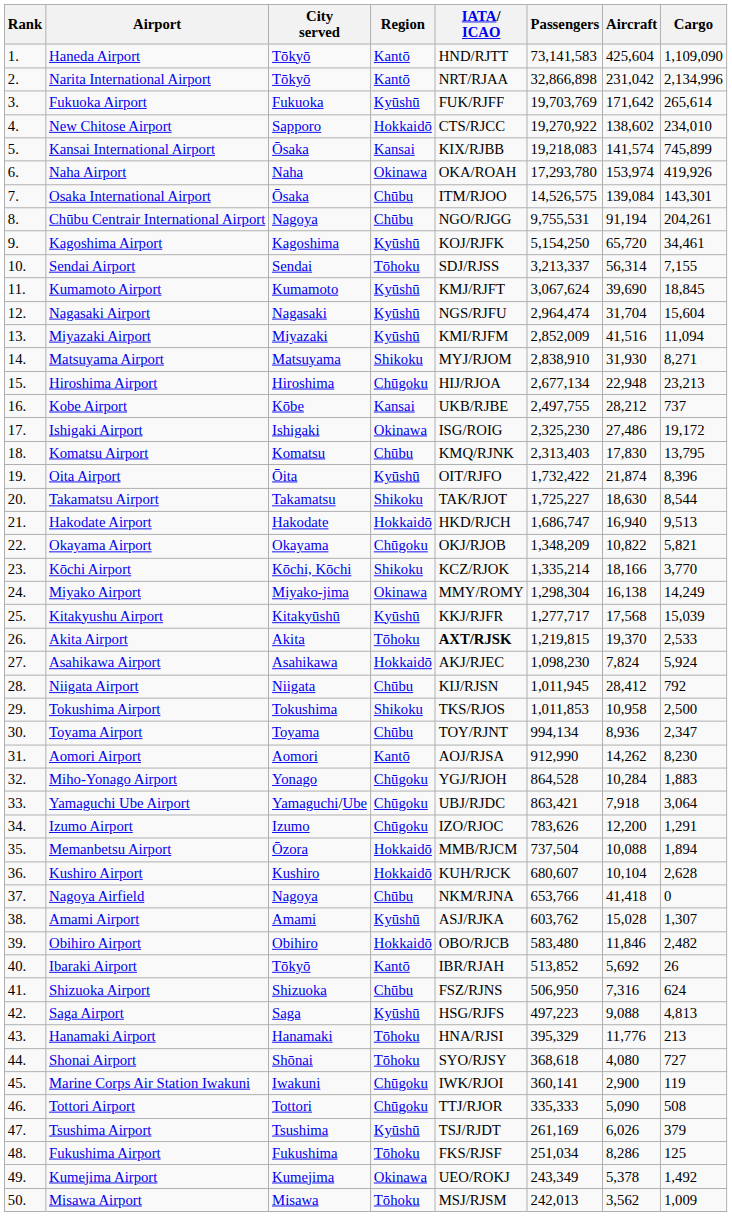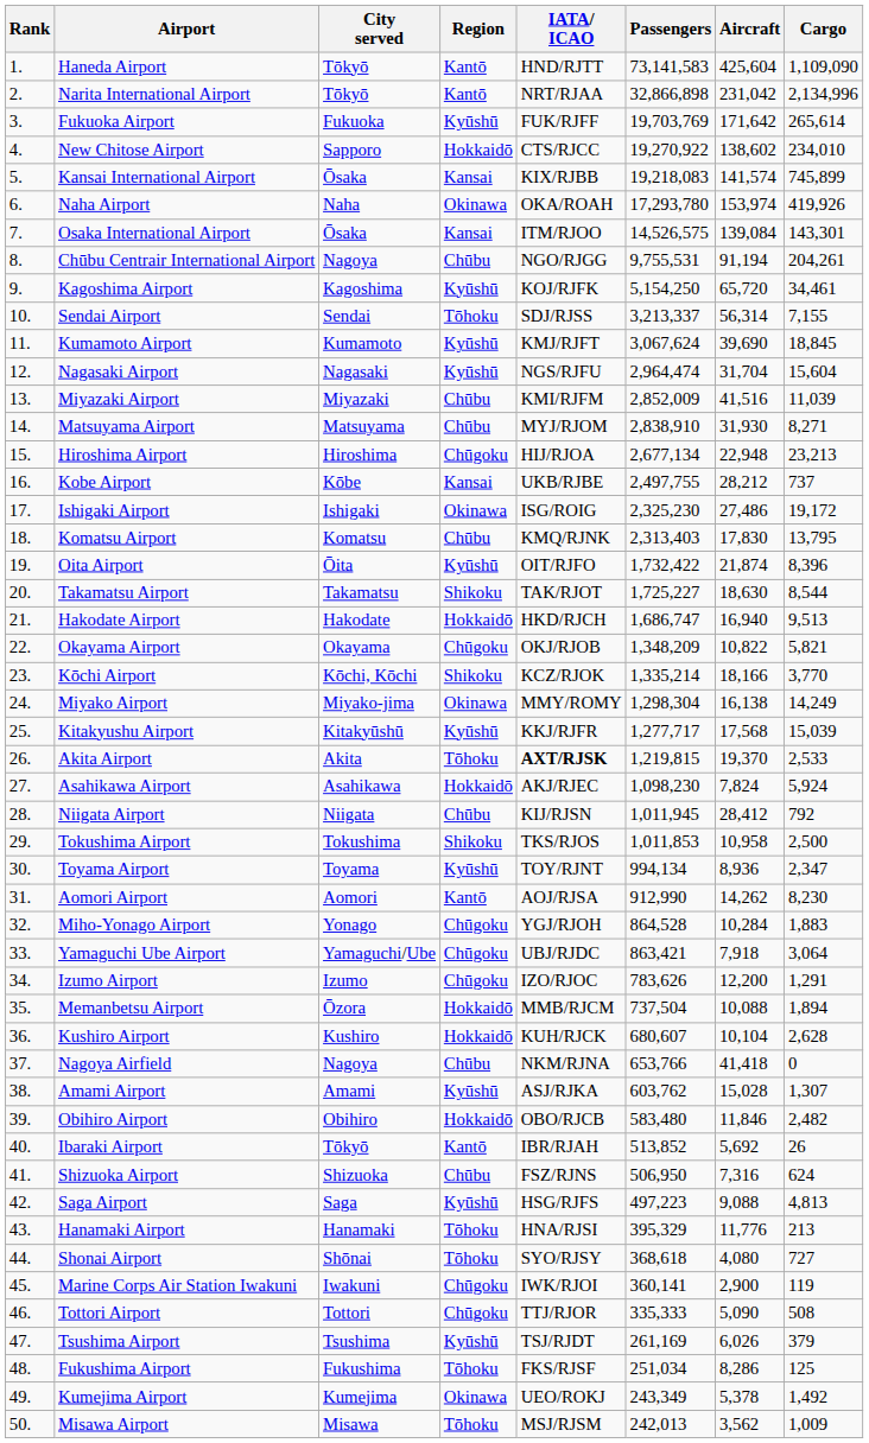 <table class="wikitable sortable">
 <tr>
 <th>Rank</th>
 <th>Airport</th>
 <th>City<br>served</th>
 <th>Region</th>
 <th><a href='#'>IATA</a>/<br><a href='#'>ICAO</a></th>
 <th>Passengers</th>
 <th>Aircraft</th>
 <th>Cargo</th>
 </tr>
 <tr>
 <td>1.</td>
 <td><a href='#'>Haneda Airport</a></td>
 <td><a href='#'>Tōkyō</a></td>
 <td><a href='#'>Kantō</a></td>
 <td>HND/RJTT</td>
 <td>73,141,583</td>
 <td>425,604</td>
 <td>1,109,090</td>
 </tr>
 <tr>
 <td>2.</td>
 <td><a href='#'>Narita International Airport</a></td>
 <td><a href='#'>Tōkyō</a></td>
 <td><a href='#'>Kantō</a></td>
 <td>NRT/RJAA</td>
 <td>32,866,898</td>
 <td>231,042</td>
 <td>2,134,996</td>
 </tr>
 <tr>
 <td>3.</td>
 <td><a href='#'>Fukuoka Airport</a></td>
 <td><a href='#'>Fukuoka</a></td>
 <td><a href='#'>Kyūshū</a></td>
 <td>FUK/RJFF</td>
 <td>19,703,769</td>
 <td>171,642</td>
 <td>265,614</td>
 </tr>
 <tr>
 <td>4.</td>
 <td><a href='#'>New Chitose Airport</a></td>
 <td><a href='#'>Sapporo</a></td>
 <td><a href='#'>Hokkaidō</a></td>
 <td>CTS/RJCC</td>
 <td>19,270,922</td>
 <td>138,602</td>
 <td>234,010</td>
 </tr>
 <tr>
 <td>5.</td>
 <td><a href='#'>Kansai International Airport</a></td>
 <td><a href='#'>Ōsaka</a></td>
 <td><a href='#'>Kansai</a></td>
 <td>KIX/RJBB</td>
 <td>19,218,083</td>
 <td>141,574</td>
 <td>745,899</td>
 </tr>
 <tr>
 <td>6.</td>
 <td><a href='#'>Naha Airport</a></td>
 <td><a href='#'>Naha</a></td>
 <td><a href='#'>Okinawa</a></td>
 <td>OKA/ROAH</td>
 <td>17,293,780</td>
 <td>153,974</td>
 <td>419,926</td>
 </tr>
 <tr>
 <td>7.</td>
 <td><a href='#'>Osaka International Airport</a></td>
 <td><a href='#'>Ōsaka</a></td>
-<td><a href='#'>Chūbu</a></td>
+<td><a href='#'>Kansai</a></td>
 <td>ITM/RJOO</td>
 <td>14,526,575</td>
 <td>139,084</td>
 <td>143,301</td>
 </tr>
 <tr>
 <td>8.</td>
 <td><a href='#'>Chūbu Centrair International Airport</a></td>
 <td><a href='#'>Nagoya</a></td>
 <td><a href='#'>Chūbu</a></td>
 <td>NGO/RJGG</td>
 <td>9,755,531</td>
 <td>91,194</td>
 <td>204,261</td>
 </tr>
 <tr>
 <td>9.</td>
 <td><a href='#'>Kagoshima Airport</a></td>
 <td><a href='#'>Kagoshima</a></td>
 <td><a href='#'>Kyūshū</a></td>
 <td>KOJ/RJFK</td>
 <td>5,154,250</td>
 <td>65,720</td>
 <td>34,461</td>
 </tr>
 <tr>
 <td>10.</td>
 <td><a href='#'>Sendai Airport</a></td>
 <td><a href='#'>Sendai</a></td>
 <td><a href='#'>Tōhoku</a></td>
 <td>SDJ/RJSS</td>
 <td>3,213,337</td>
 <td>56,314</td>
 <td>7,155</td>
 </tr>
 <tr>
 <td>11.</td>
 <td><a href='#'>Kumamoto Airport</a></td>
 <td><a href='#'>Kumamoto</a></td>
 <td><a href='#'>Kyūshū</a></td>
 <td>KMJ/RJFT</td>
 <td>3,067,624</td>
 <td>39,690</td>
 <td>18,845</td>
 </tr>
 <tr>
 <td>12.</td>
 <td><a href='#'>Nagasaki Airport</a></td>
 <td><a href='#'>Nagasaki</a></td>
 <td><a href='#'>Kyūshū</a></td>
 <td>NGS/RJFU</td>
 <td>2,964,474</td>
 <td>31,704</td>
 <td>15,604</td>
 </tr>
 <tr>
 <td>13.</td>
 <td><a href='#'>Miyazaki Airport</a></td>
 <td><a href='#'>Miyazaki</a></td>
-<td><a href='#'>Kyūshū</a></td>
+<td><a href='#'>Chūbu</a></td>
 <td>KMI/RJFM</td>
 <td>2,852,009</td>
 <td>41,516</td>
-<td>11,094</td>
+<td>11,039</td>
 </tr>
 <tr>
 <td>14.</td>
 <td><a href='#'>Matsuyama Airport</a></td>
 <td><a href='#'>Matsuyama</a></td>
-<td><a href='#'>Shikoku</a></td>
+<td><a href='#'>Chūbu</a></td>
 <td>MYJ/RJOM</td>
 <td>2,838,910</td>
 <td>31,930</td>
 <td>8,271</td>
 </tr>
 <tr>
 <td>15.</td>
 <td><a href='#'>Hiroshima Airport</a></td>
 <td><a href='#'>Hiroshima</a></td>
 <td><a href='#'>Chūgoku</a></td>
 <td>HIJ/RJOA</td>
 <td>2,677,134</td>
 <td>22,948</td>
 <td>23,213</td>
 </tr>
 <tr>
 <td>16.</td>
 <td><a href='#'>Kobe Airport</a></td>
 <td><a href='#'>Kōbe</a></td>
 <td><a href='#'>Kansai</a></td>
 <td>UKB/RJBE</td>
 <td>2,497,755</td>
 <td>28,212</td>
 <td>737</td>
 </tr>
 <tr>
 <td>17.</td>
 <td><a href='#'>Ishigaki Airport</a></td>
 <td><a href='#'>Ishigaki</a></td>
 <td><a href='#'>Okinawa</a></td>
 <td>ISG/ROIG</td>
 <td>2,325,230</td>
 <td>27,486</td>
 <td>19,172</td>
 </tr>
 <tr>
 <td>18.</td>
 <td><a href='#'>Komatsu Airport</a></td>
 <td><a href='#'>Komatsu</a></td>
 <td><a href='#'>Chūbu</a></td>
 <td>KMQ/RJNK</td>
 <td>2,313,403</td>
 <td>17,830</td>
 <td>13,795</td>
 </tr>
 <tr>
 <td>19.</td>
 <td><a href='#'>Oita Airport</a></td>
 <td><a href='#'>Ōita</a></td>
 <td><a href='#'>Kyūshū</a></td>
 <td>OIT/RJFO</td>
 <td>1,732,422</td>
 <td>21,874</td>
 <td>8,396</td>
 </tr>
 <tr>
 <td>20.</td>
 <td><a href='#'>Takamatsu Airport</a></td>
 <td><a href='#'>Takamatsu</a></td>
 <td><a href='#'>Shikoku</a></td>
 <td>TAK/RJOT</td>
 <td>1,725,227</td>
 <td>18,630</td>
 <td>8,544</td>
 </tr>
 <tr>
 <td>21.</td>
 <td><a href='#'>Hakodate Airport</a></td>
 <td><a href='#'>Hakodate</a></td>
 <td><a href='#'>Hokkaidō</a></td>
 <td>HKD/RJCH</td>
 <td>1,686,747</td>
 <td>16,940</td>
 <td>9,513</td>
 </tr>
 <tr>
 <td>22.</td>
 <td><a href='#'>Okayama Airport</a></td>
 <td><a href='#'>Okayama</a></td>
 <td><a href='#'>Chūgoku</a></td>
 <td>OKJ/RJOB</td>
 <td>1,348,209</td>
 <td>10,822</td>
 <td>5,821</td>
 </tr>
 <tr>
 <td>23.</td>
 <td><a href='#'>Kōchi Airport</a></td>
 <td><a href='#'>Kōchi, Kōchi</a></td>
 <td><a href='#'>Shikoku</a></td>
 <td>KCZ/RJOK</td>
 <td>1,335,214</td>
 <td>18,166</td>
 <td>3,770</td>
 </tr>
 <tr>
 <td>24.</td>
 <td><a href='#'>Miyako Airport</a></td>
 <td><a href='#'>Miyako-jima</a></td>
 <td><a href='#'>Okinawa</a></td>
 <td>MMY/ROMY</td>
 <td>1,298,304</td>
 <td>16,138</td>
 <td>14,249</td>
 </tr>
 <tr>
 <td>25.</td>
 <td><a href='#'>Kitakyushu Airport</a></td>
 <td><a href='#'>Kitakyūshū</a></td>
 <td><a href='#'>Kyūshū</a></td>
 <td>KKJ/RJFR</td>
 <td>1,277,717</td>
 <td>17,568</td>
 <td>15,039</td>
 </tr>
 <tr>
 <td>26.</td>
 <td><a href='#'>Akita Airport</a></td>
 <td><a href='#'>Akita</a></td>
 <td><a href='#'>Tōhoku</a></td>
 <td><strong>AXT/RJSK</strong></td>
 <td>1,219,815</td>
 <td>19,370</td>
 <td>2,533</td>
 </tr>
 <tr>
 <td>27.</td>
 <td><a href='#'>Asahikawa Airport</a></td>
 <td><a href='#'>Asahikawa</a></td>
 <td><a href='#'>Hokkaidō</a></td>
 <td>AKJ/RJEC</td>
 <td>1,098,230</td>
 <td>7,824</td>
 <td>5,924</td>
 </tr>
 <tr>
 <td>28.</td>
 <td><a href='#'>Niigata Airport</a></td>
 <td><a href='#'>Niigata</a></td>
 <td><a href='#'>Chūbu</a></td>
 <td>KIJ/RJSN</td>
 <td>1,011,945</td>
 <td>28,412</td>
 <td>792</td>
 </tr>
 <tr>
 <td>29.</td>
 <td><a href='#'>Tokushima Airport</a></td>
 <td><a href='#'>Tokushima</a></td>
 <td><a href='#'>Shikoku</a></td>
 <td>TKS/RJOS</td>
 <td>1,011,853</td>
 <td>10,958</td>
 <td>2,500</td>
 </tr>
 <tr>
 <td>30.</td>
 <td><a href='#'>Toyama Airport</a></td>
 <td><a href='#'>Toyama</a></td>
-<td><a href='#'>Chūbu</a></td>
+<td><a href='#'>Kyūshū</a></td>
 <td>TOY/RJNT</td>
 <td>994,134</td>
 <td>8,936</td>
 <td>2,347</td>
 </tr>
 <tr>
 <td>31.</td>
 <td><a href='#'>Aomori Airport</a></td>
 <td><a href='#'>Aomori</a></td>
 <td><a href='#'>Kantō</a></td>
 <td>AOJ/RJSA</td>
 <td>912,990</td>
 <td>14,262</td>
 <td>8,230</td>
 </tr>
 <tr>
 <td>32.</td>
 <td><a href='#'>Miho-Yonago Airport</a></td>
 <td><a href='#'>Yonago</a></td>
 <td><a href='#'>Chūgoku</a></td>
 <td>YGJ/RJOH</td>
 <td>864,528</td>
 <td>10,284</td>
 <td>1,883</td>
 </tr>
 <tr>
 <td>33.</td>
 <td><a href='#'>Yamaguchi Ube Airport</a></td>
 <td><a href='#'>Yamaguchi</a>/<a href='#'>Ube</a></td>
 <td><a href='#'>Chūgoku</a></td>
 <td>UBJ/RJDC</td>
 <td>863,421</td>
 <td>7,918</td>
 <td>3,064</td>
 </tr>
 <tr>
 <td>34.</td>
 <td><a href='#'>Izumo Airport</a></td>
 <td><a href='#'>Izumo</a></td>
 <td><a href='#'>Chūgoku</a></td>
 <td>IZO/RJOC</td>
 <td>783,626</td>
 <td>12,200</td>
 <td>1,291</td>
 </tr>
 <tr>
 <td>35.</td>
 <td><a href='#'>Memanbetsu Airport</a></td>
 <td><a href='#'>Ōzora</a></td>
 <td><a href='#'>Hokkaidō</a></td>
 <td>MMB/RJCM</td>
 <td>737,504</td>
 <td>10,088</td>
 <td>1,894</td>
 </tr>
 <tr>
 <td>36.</td>
 <td><a href='#'>Kushiro Airport</a></td>
 <td><a href='#'>Kushiro</a></td>
 <td><a href='#'>Hokkaidō</a></td>
 <td>KUH/RJCK</td>
 <td>680,607</td>
 <td>10,104</td>
 <td>2,628</td>
 </tr>
 <tr>
 <td>37.</td>
 <td><a href='#'>Nagoya Airfield</a></td>
 <td><a href='#'>Nagoya</a></td>
 <td><a href='#'>Chūbu</a></td>
 <td>NKM/RJNA</td>
 <td>653,766</td>
 <td>41,418</td>
 <td>0</td>
 </tr>
 <tr>
 <td>38.</td>
 <td><a href='#'>Amami Airport</a></td>
 <td><a href='#'>Amami</a></td>
 <td><a href='#'>Kyūshū</a></td>
 <td>ASJ/RJKA</td>
 <td>603,762</td>
 <td>15,028</td>
 <td>1,307</td>
 </tr>
 <tr>
 <td>39.</td>
 <td><a href='#'>Obihiro Airport</a></td>
 <td><a href='#'>Obihiro</a></td>
 <td><a href='#'>Hokkaidō</a></td>
 <td>OBO/RJCB</td>
 <td>583,480</td>
 <td>11,846</td>
 <td>2,482</td>
 </tr>
 <tr>
 <td>40.</td>
 <td><a href='#'>Ibaraki Airport</a></td>
 <td><a href='#'>Tōkyō</a></td>
 <td><a href='#'>Kantō</a></td>
 <td>IBR/RJAH</td>
 <td>513,852</td>
 <td>5,692</td>
 <td>26</td>
 </tr>
 <tr>
 <td>41.</td>
 <td><a href='#'>Shizuoka Airport</a></td>
 <td><a href='#'>Shizuoka</a></td>
 <td><a href='#'>Chūbu</a></td>
 <td>FSZ/RJNS</td>
 <td>506,950</td>
 <td>7,316</td>
 <td>624</td>
 </tr>
 <tr>
 <td>42.</td>
 <td><a href='#'>Saga Airport</a></td>
 <td><a href='#'>Saga</a></td>
 <td><a href='#'>Kyūshū</a></td>
 <td>HSG/RJFS</td>
 <td>497,223</td>
 <td>9,088</td>
 <td>4,813</td>
 </tr>
 <tr>
 <td>43.</td>
 <td><a href='#'>Hanamaki Airport</a></td>
 <td><a href='#'>Hanamaki</a></td>
 <td><a href='#'>Tōhoku</a></td>
 <td>HNA/RJSI</td>
 <td>395,329</td>
 <td>11,776</td>
 <td>213</td>
 </tr>
 <tr>
 <td>44.</td>
 <td><a href='#'>Shonai Airport</a></td>
 <td><a href='#'>Shōnai</a></td>
 <td><a href='#'>Tōhoku</a></td>
 <td>SYO/RJSY</td>
 <td>368,618</td>
 <td>4,080</td>
 <td>727</td>
 </tr>
 <tr>
 <td>45.</td>
 <td><a href='#'>Marine Corps Air Station Iwakuni</a></td>
 <td><a href='#'>Iwakuni</a></td>
 <td><a href='#'>Chūgoku</a></td>
 <td>IWK/RJOI</td>
 <td>360,141</td>
 <td>2,900</td>
 <td>119</td>
 </tr>
 <tr>
 <td>46.</td>
 <td><a href='#'>Tottori Airport</a></td>
 <td><a href='#'>Tottori</a></td>
 <td><a href='#'>Chūgoku</a></td>
 <td>TTJ/RJOR</td>
 <td>335,333</td>
 <td>5,090</td>
 <td>508</td>
 </tr>
 <tr>
 <td>47.</td>
 <td><a href='#'>Tsushima Airport</a></td>
 <td><a href='#'>Tsushima</a></td>
 <td><a href='#'>Kyūshū</a></td>
 <td>TSJ/RJDT</td>
 <td>261,169</td>
 <td>6,026</td>
 <td>379</td>
 </tr>
 <tr>
 <td>48.</td>
 <td><a href='#'>Fukushima Airport</a></td>
 <td><a href='#'>Fukushima</a></td>
 <td><a href='#'>Tōhoku</a></td>
 <td>FKS/RJSF</td>
 <td>251,034</td>
 <td>8,286</td>
 <td>125</td>
 </tr>
 <tr>
 <td>49.</td>
 <td><a href='#'>Kumejima Airport</a></td>
 <td><a href='#'>Kumejima</a></td>
 <td><a href='#'>Okinawa</a></td>
 <td>UEO/ROKJ</td>
 <td>243,349</td>
 <td>5,378</td>
 <td>1,492</td>
 </tr>
 <tr>
 <td>50.</td>
 <td><a href='#'>Misawa Airport</a></td>
 <td><a href='#'>Misawa</a></td>
 <td><a href='#'>Tōhoku</a></td>
 <td>MSJ/RJSM</td>
 <td>242,013</td>
 <td>3,562</td>
 <td>1,009</td>
 </tr>
 </table>
